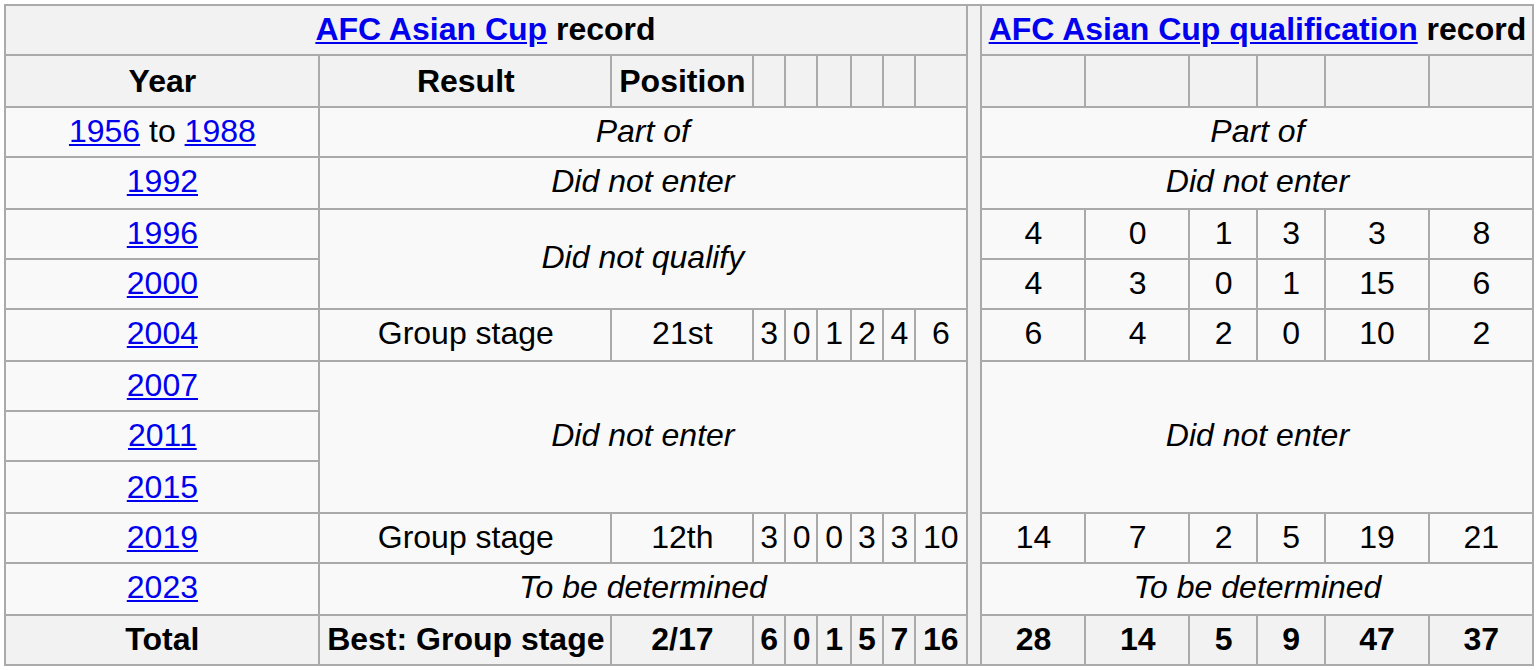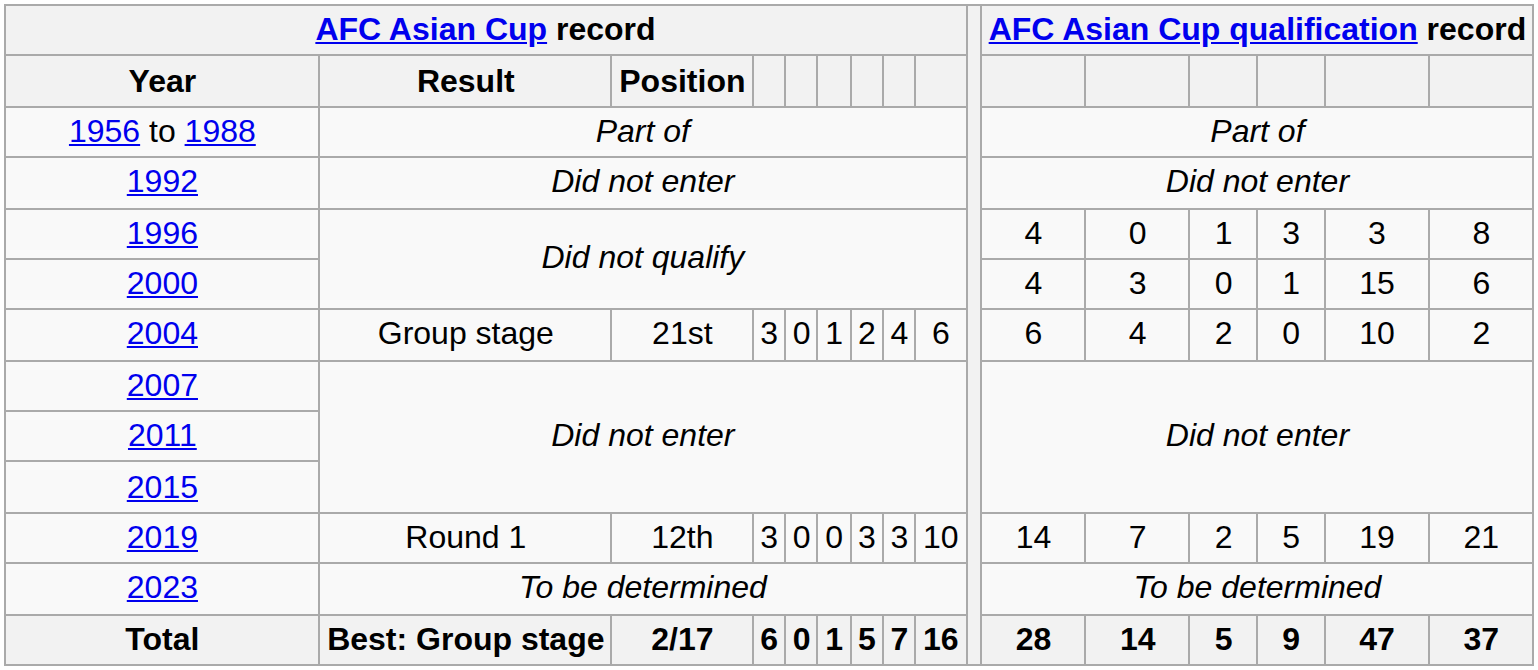 <table class="wikitable" style="text-align: center;">
 <tr>
 <th colspan=9><a href='#'>AFC Asian Cup</a> record</th>
 <th style="width:1%;" rowspan="20"></th>
 <th colspan=6><a href='#'>AFC Asian Cup qualification</a> record</th>
 </tr>
 <tr>
 <th width=150>Year</th>
 <th>Result</th>
 <th>Position</th>
 <th></th>
 <th></th>
 <th></th>
 <th></th>
 <th></th>
 <th></th>
 <th></th>
 <th></th>
 <th></th>
 <th></th>
 <th></th>
 <th></th>
 </tr>
 <tr>
 <td> <a href='#'>1956</a> to  <a href='#'>1988</a></td>
 <td colspan=8><em>Part of </em></td>
 <td colspan=8><em>Part of </em></td>
 </tr>
 <tr>
 <td> <a href='#'>1992</a></td>
 <td colspan=8><em>Did not enter</em></td>
 <td colspan=8><em>Did not enter</em></td>
 </tr>
 <tr>
 <td> <a href='#'>1996</a></td>
 <td colspan=8 rowspan=2><em>Did not qualify</em></td>
 <td>4</td>
 <td>0</td>
 <td>1</td>
 <td>3</td>
 <td>3</td>
 <td>8</td>
 </tr>
 <tr>
 <td> <a href='#'>2000</a></td>
 <td>4</td>
 <td>3</td>
 <td>0</td>
 <td>1</td>
 <td>15</td>
 <td>6</td>
 </tr>
 <tr>
 <td> <a href='#'>2004</a></td>
 <td>Group stage</td>
 <td>21st</td>
 <td>3</td>
 <td>0</td>
 <td>1</td>
 <td>2</td>
 <td>4</td>
 <td>6</td>
 <td>6</td>
 <td>4</td>
 <td>2</td>
 <td>0</td>
 <td>10</td>
 <td>2</td>
 </tr>
 <tr>
 <td>    <a href='#'>2007</a></td>
 <td colspan=8 rowspan=3><em>Did not enter</em></td>
 <td colspan=8 rowspan=3><em>Did not enter</em></td>
 </tr>
 <tr>
 <td> <a href='#'>2011</a></td>
 </tr>
 <tr>
 <td> <a href='#'>2015</a></td>
 </tr>
 <tr>
 <td> <a href='#'>2019</a></td>
-<td>Group stage</td>
+<td>Round 1</td>
 <td>12th</td>
 <td>3</td>
 <td>0</td>
 <td>0</td>
 <td>3</td>
 <td>3</td>
 <td>10</td>
 <td>14</td>
 <td>7</td>
 <td>2</td>
 <td>5</td>
 <td>19</td>
 <td>21</td>
 </tr>
 <tr>
 <td> <a href='#'>2023</a></td>
 <td colspan=8><em>To be determined</em></td>
 <td colspan=6><em>To be determined</em></td>
 </tr>
 <tr>
 <th><strong>Total</strong></th>
 <th><strong>Best: Group stage</strong></th>
 <th><strong>2/17</strong></th>
 <th><strong>6</strong></th>
 <th><strong>0</strong></th>
 <th><strong>1</strong></th>
 <th><strong>5</strong></th>
 <th><strong>7</strong></th>
 <th><strong>16</strong></th>
 <th><strong>28</strong></th>
 <th><strong>14</strong></th>
 <th><strong>5</strong></th>
 <th><strong>9</strong></th>
 <th><strong>47</strong></th>
 <th><strong>37</strong></th>
 </tr>
 </table>
